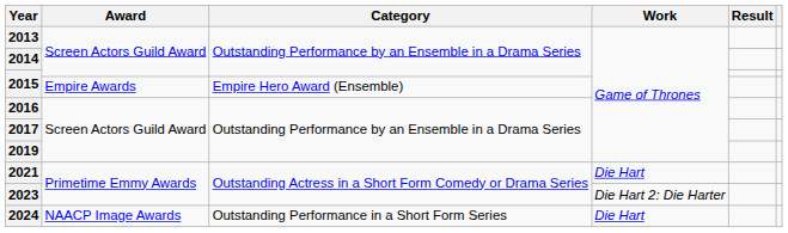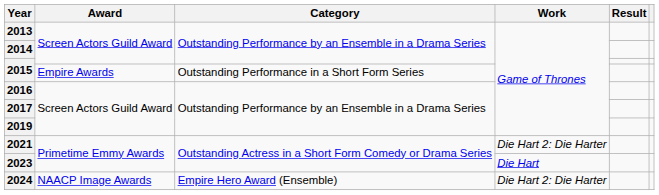 <table class="wikitable sortable">
 <tr>
 <th scope="col">Year</th>
 <th scope="col">Award</th>
 <th scope="col">Category</th>
 <th>Work</th>
 <th scope="col">Result</th>
 <th scope="col"></th>
 </tr>
 <tr>
 <th>2013</th>
 <td rowspan="3"><a href='#'>Screen Actors Guild Award</a></td>
 <td rowspan="3"><a href='#'>Outstanding Performance by an Ensemble in a Drama Series</a></td>
 <td rowspan="7"><em><a href='#'>Game of Thrones</a></em></td>
 <td></td>
 <td></td>
 </tr>
 <tr>
 <th scope="row">2014</th>
 <td></td>
 <td></td>
 </tr>
 <tr>
 <th scope="row" rowspan = '2'>2015</th>
 <td></td>
 <td></td>
 </tr>
 <tr>
 <td><a href='#'>Empire Awards</a></td>
-<td><a href='#'>Empire Hero Award</a> (Ensemble)</td>
+<td>Outstanding Performance in a Short Form Series</td>
 <td></td>
 <td><br></td>
 </tr>
 <tr>
 <th scope="row">2016</th>
 <td rowspan="3">Screen Actors Guild Award</td>
 <td rowspan="3">Outstanding Performance by an Ensemble in a Drama Series</td>
 <td></td>
 <td></td>
 </tr>
 <tr>
 <th scope="row">2017</th>
 <td></td>
 <td></td>
 </tr>
 <tr>
 <th>2019</th>
 <td></td>
 <td></td>
 </tr>
 <tr>
 <th scope="row">2021</th>
 <td rowspan="2"><a href='#'>Primetime Emmy Awards</a></td>
 <td rowspan="2"><a href='#'>Outstanding Actress in a Short Form Comedy or Drama Series</a></td>
-<td><em><a href='#'>Die Hart</a></em></td>
+<td><em>Die Hart 2: Die Harter</em></td>
 <td></td>
 <td></td>
 </tr>
 <tr>
 <th>2023</th>
-<td><em>Die Hart 2: Die Harter</em></td>
+<td><em><a href='#'>Die Hart</a></em></td>
 <td></td>
 <td></td>
 </tr>
 <tr>
 <th scope="row">2024</th>
 <td><a href='#'>NAACP Image Awards</a></td>
-<td>Outstanding Performance in a Short Form Series</td>
-<td><em><a href='#'>Die Hart</a></em></td>
+<td><a href='#'>Empire Hero Award</a> (Ensemble)</td>
+<td><em>Die Hart 2: Die Harter</em></td>
 <td></td>
 <td></td>
 </tr>
 </table>
